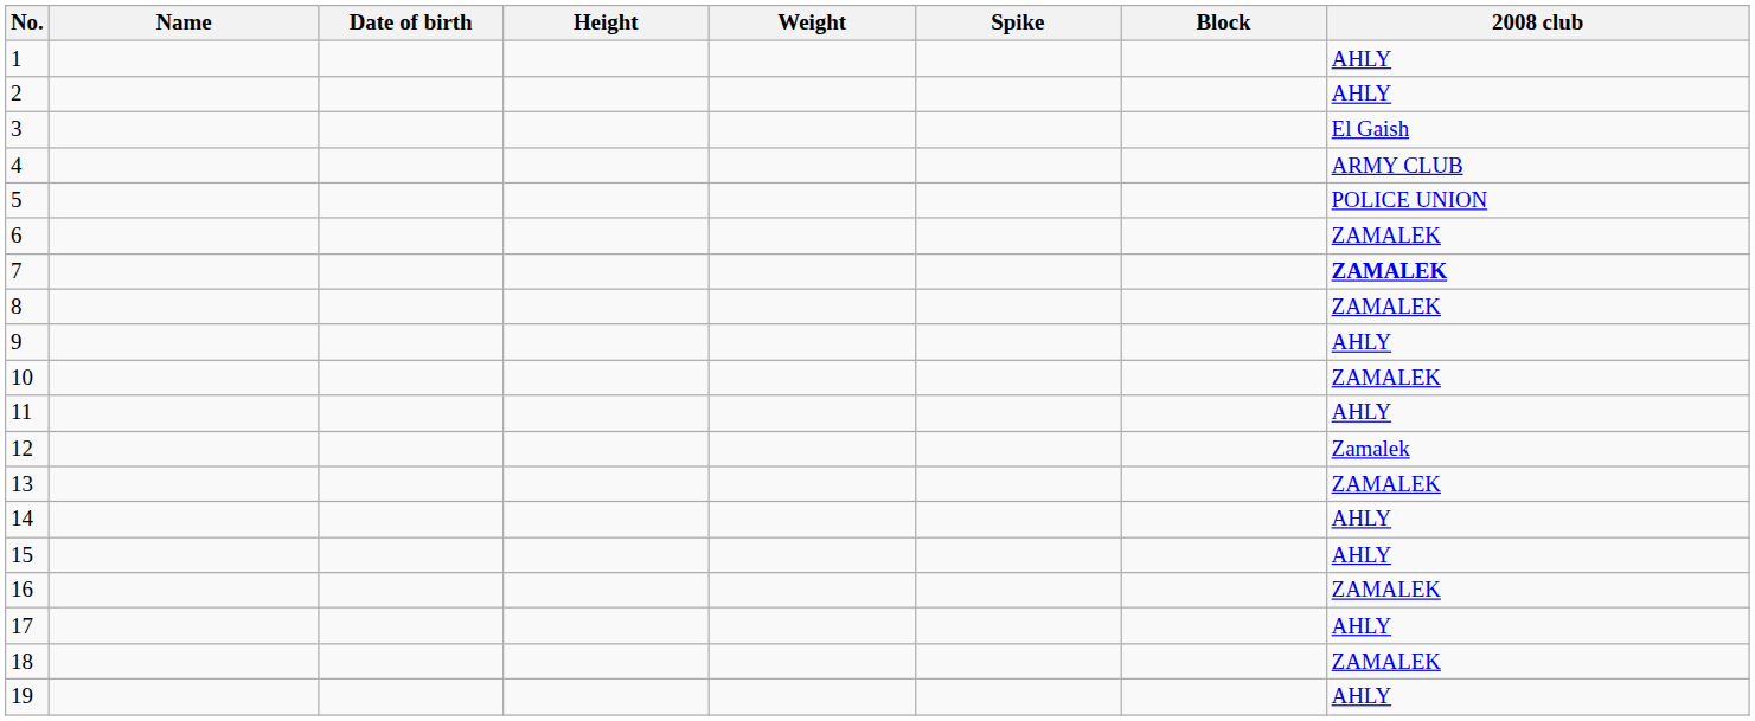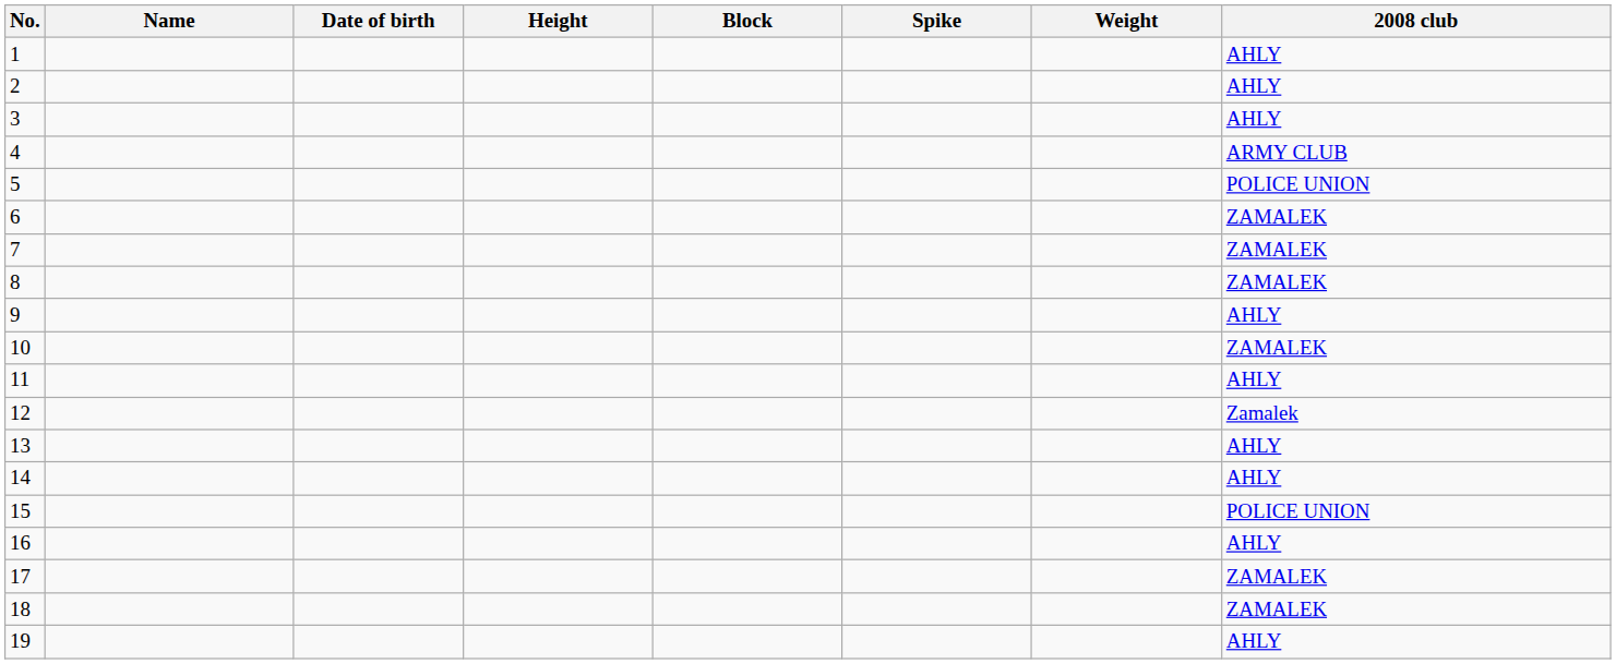 <table class="wikitable sortable" style=font-size:100%; text-align:center;>
 <tr>
 <th>No.</th>
 <th style=width:12em>Name</th>
 <th style=width:8em>Date of birth</th>
 <th style=width:9em>Height</th>
+<th style=width:9em>Block</th>
+<th style=width:9em>Spike</th>
 <th style=width:9em>Weight</th>
-<th style=width:9em>Spike</th>
-<th style=width:9em>Block</th>
 <th style=width:19em>2008 club</th>
 </tr>
 <tr>
 <td>1</td>
 <td align=left></td>
 <td align=right></td>
 <td></td>
 <td></td>
 <td></td>
 <td></td>
 <td align=left><a href='#'>AHLY</a></td>
 </tr>
 <tr>
 <td>2</td>
 <td align=left></td>
 <td align=right></td>
 <td></td>
 <td></td>
 <td></td>
 <td></td>
 <td align=left><a href='#'>AHLY</a></td>
 </tr>
 <tr>
 <td>3</td>
 <td align=left></td>
 <td align=right></td>
 <td></td>
 <td></td>
 <td></td>
 <td></td>
-<td align=left><a href='#'>El Gaish</a></td>
+<td align=left><a href='#'>AHLY</a></td>
 </tr>
 <tr>
 <td>4</td>
 <td align=left></td>
 <td align=right></td>
 <td></td>
 <td></td>
 <td></td>
 <td></td>
 <td align=left><a href='#'>ARMY CLUB</a></td>
 </tr>
 <tr>
 <td>5</td>
 <td align=left></td>
 <td align=right></td>
 <td></td>
 <td></td>
 <td></td>
 <td></td>
 <td align=left><a href='#'>POLICE UNION</a></td>
 </tr>
 <tr>
 <td>6</td>
 <td align=left></td>
 <td align=right></td>
 <td></td>
 <td></td>
 <td></td>
 <td></td>
 <td align=left><a href='#'>ZAMALEK</a></td>
 </tr>
 <tr>
 <td>7</td>
 <td align=left></td>
 <td align=right></td>
 <td></td>
 <td></td>
 <td></td>
 <td></td>
-<td align=left><strong><a href='#'>ZAMALEK</a></strong></td>
+<td align=left><a href='#'>ZAMALEK</a></td>
 </tr>
 <tr>
 <td>8</td>
 <td align=left></td>
 <td align=right></td>
 <td></td>
 <td></td>
 <td></td>
 <td></td>
 <td align=left><a href='#'>ZAMALEK</a></td>
 </tr>
 <tr>
 <td>9</td>
 <td align=left></td>
 <td align=right></td>
 <td></td>
 <td></td>
 <td></td>
 <td></td>
 <td align=left><a href='#'>AHLY</a></td>
 </tr>
 <tr>
 <td>10</td>
 <td align=left></td>
 <td align=right></td>
 <td></td>
 <td></td>
 <td></td>
 <td></td>
 <td align=left><a href='#'>ZAMALEK</a></td>
 </tr>
 <tr>
 <td>11</td>
 <td align=left></td>
 <td align=right></td>
 <td></td>
 <td></td>
 <td></td>
 <td></td>
 <td align=left><a href='#'>AHLY</a></td>
 </tr>
 <tr>
 <td>12</td>
 <td align=left></td>
 <td align=right></td>
 <td></td>
 <td></td>
 <td></td>
 <td></td>
 <td align=left><a href='#'>Zamalek</a></td>
 </tr>
 <tr>
 <td>13</td>
 <td align=left></td>
 <td align=right></td>
 <td></td>
 <td></td>
 <td></td>
 <td></td>
-<td align=left><a href='#'>ZAMALEK</a></td>
+<td align=left><a href='#'>AHLY</a></td>
 </tr>
 <tr>
 <td>14</td>
 <td align=left></td>
 <td align=right></td>
 <td></td>
 <td></td>
 <td></td>
 <td></td>
 <td align=left><a href='#'>AHLY</a></td>
 </tr>
 <tr>
 <td>15</td>
 <td align=left></td>
 <td align=right></td>
 <td></td>
 <td></td>
 <td></td>
 <td></td>
-<td align=left><a href='#'>AHLY</a></td>
+<td align=left><a href='#'>POLICE UNION</a></td>
 </tr>
 <tr>
 <td>16</td>
 <td align=left></td>
 <td align=right></td>
 <td></td>
 <td></td>
 <td></td>
 <td></td>
-<td align=left><a href='#'>ZAMALEK</a></td>
+<td align=left><a href='#'>AHLY</a></td>
 </tr>
 <tr>
 <td>17</td>
 <td align=left></td>
 <td align=right></td>
 <td></td>
 <td></td>
 <td></td>
 <td></td>
-<td align=left><a href='#'>AHLY</a></td>
+<td align=left><a href='#'>ZAMALEK</a></td>
 </tr>
 <tr>
 <td>18</td>
 <td align=left></td>
 <td align=right></td>
 <td></td>
 <td></td>
 <td></td>
 <td></td>
 <td align=left><a href='#'>ZAMALEK</a></td>
 </tr>
 <tr>
 <td>19</td>
 <td align=left></td>
 <td align=right></td>
 <td></td>
 <td></td>
 <td></td>
 <td></td>
 <td align=left><a href='#'>AHLY</a></td>
 </tr>
 </table>
